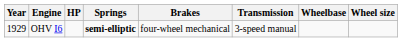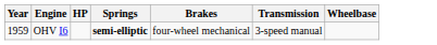 <table class="wikitable" style="font-size: 90%;">
 <tr>
 <th>Year</th>
 <th>Engine</th>
 <th>HP</th>
 <th>Springs</th>
 <th>Brakes</th>
 <th>Transmission</th>
 <th>Wheelbase</th>
-<th>Wheel size</th>
 </tr>
 <tr>
-<td>1929</td>
+<td>1959</td>
 <td> OHV <a href='#'>I6</a></td>
 <td></td>
 <td><strong>semi-elliptic</strong></td>
 <td>four-wheel mechanical</td>
 <td>3-speed manual</td>
 <td></td>
-<td></td>
 </tr>
 </table>
